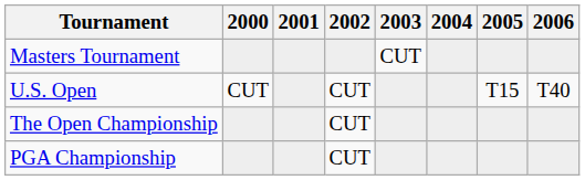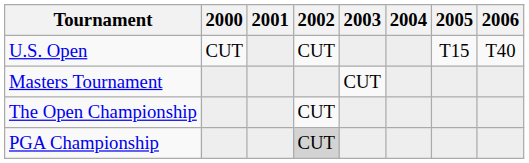 <table class="wikitable" style="font-size:95%;text-align:center;">
 <tr>
 <th>Tournament</th>
 <th>2000</th>
 <th>2001</th>
 <th>2002</th>
 <th>2003</th>
 <th>2004</th>
 <th>2005</th>
 <th>2006</th>
 </tr>
 <tr>
+<td align=left><a href='#'>U.S. Open</a></td>
+<td>CUT</td>
+<td style="background:#eeeeee;"></td>
+<td>CUT</td>
+<td style="background:#eeeeee;"></td>
+<td style="background:#eeeeee;"></td>
+<td>T15</td>
+<td>T40</td>
+</tr>
+<tr>
 <td align=left><a href='#'>Masters Tournament</a></td>
 <td style="background:#eeeeee;"></td>
 <td style="background:#eeeeee;"></td>
 <td style="background:#eeeeee;"></td>
 <td>CUT</td>
 <td style="background:#eeeeee;"></td>
 <td style="background:#eeeeee;"></td>
 <td style="background:#eeeeee;"></td>
-</tr>
-<tr>
-<td align=left><a href='#'>U.S. Open</a></td>
-<td>CUT</td>
-<td style="background:#eeeeee;"></td>
-<td>CUT</td>
-<td style="background:#eeeeee;"></td>
-<td style="background:#eeeeee;"></td>
-<td>T15</td>
-<td>T40</td>
 </tr>
 <tr>
 <td align=left><a href='#'>The Open Championship</a></td>
 <td style="background:#eeeeee;"></td>
 <td style="background:#eeeeee;"></td>
 <td>CUT</td>
 <td style="background:#eeeeee;"></td>
 <td style="background:#eeeeee;"></td>
 <td style="background:#eeeeee;"></td>
 <td style="background:#eeeeee;"></td>
 </tr>
 <tr>
 <td align=left><a href='#'>PGA Championship</a></td>
 <td style="background:#eeeeee;"></td>
 <td style="background:#eeeeee;"></td>
-<td>CUT</td>
+<td style="background: lightgrey;">CUT</td>
 <td style="background:#eeeeee;"></td>
 <td style="background:#eeeeee;"></td>
 <td style="background:#eeeeee;"></td>
 <td style="background:#eeeeee;"></td>
 </tr>
 </table>
